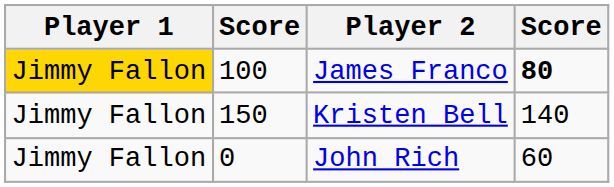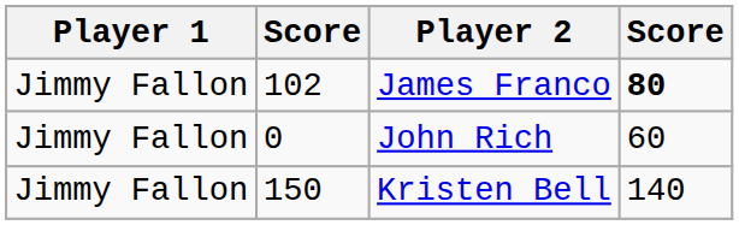 <table class="wikitable">
 <tr>
 <th>Player 1</th>
 <th>Score</th>
 <th>Player 2</th>
 <th>Score</th>
 </tr>
 <tr>
-<td style="background: gold;">Jimmy Fallon</td>
-<td>100</td>
+<td>Jimmy Fallon</td>
+<td>102</td>
 <td><a href='#'>James Franco</a></td>
 <td><strong>80</strong></td>
+</tr>
+<tr>
+<td>Jimmy Fallon</td>
+<td>0</td>
+<td><a href='#'>John Rich</a></td>
+<td>60</td>
 </tr>
 <tr>
 <td>Jimmy Fallon</td>
 <td>150</td>
 <td><a href='#'>Kristen Bell</a></td>
 <td>140</td>
 </tr>
-<tr>
-<td>Jimmy Fallon</td>
-<td>0</td>
-<td><a href='#'>John Rich</a></td>
-<td>60</td>
-</tr>
 </table>
